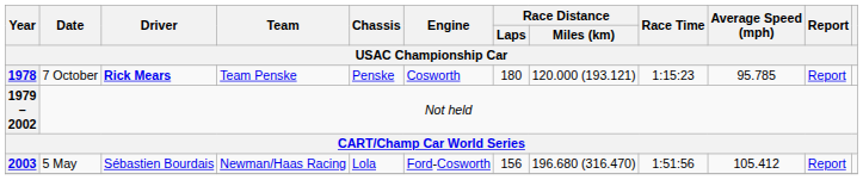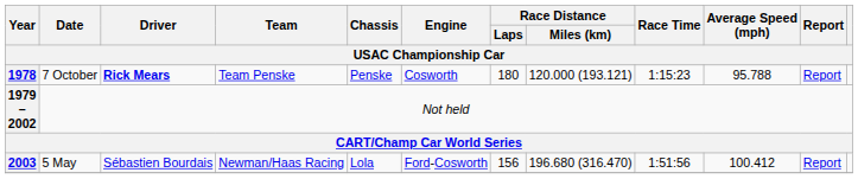 <table class="wikitable" style="font-size: 95%;">
 <tr>
 <th scope="col" rowspan="2">Year</th>
 <th scope="col" rowspan="2">Date</th>
 <th scope="col" rowspan="2">Driver</th>
 <th scope="col" rowspan="2">Team</th>
 <th scope="col" rowspan="2">Chassis</th>
 <th scope="col" rowspan="2">Engine</th>
 <th scope="col" colspan="2">Race Distance</th>
 <th scope="col" rowspan="2">Race Time</th>
 <th scope="col" rowspan="2">Average Speed<br>(mph)</th>
 <th scope="col" rowspan="2">Report</th>
 <th scope="col" rowspan="2"></th>
 </tr>
 <tr>
 <th>Laps</th>
 <th>Miles (km)</th>
 </tr>
 <tr>
 <th colspan=12>USAC Championship Car</th>
 </tr>
 <tr>
 <th><a href='#'>1978</a></th>
 <td>7 October</td>
 <td><strong> <a href='#'>Rick Mears</a></strong></td>
 <td><a href='#'>Team Penske</a></td>
 <td><a href='#'>Penske</a></td>
 <td><a href='#'>Cosworth</a></td>
 <td align="center">180</td>
 <td align="center">120.000 (193.121)</td>
 <td align="center">1:15:23</td>
-<td align="center">95.785</td>
+<td align="center">95.788</td>
 <td><a href='#'>Report</a></td>
 <td></td>
 </tr>
 <tr>
 <th align=center>1979<br>–<br>2002</th>
 <td colspan=11 align=center><em>Not held</em></td>
 </tr>
 <tr>
 <th colspan=12><a href='#'>CART/Champ Car World Series</a></th>
 </tr>
 <tr>
 <th><a href='#'>2003</a></th>
 <td>5 May</td>
 <td> <a href='#'>Sébastien Bourdais</a></td>
 <td><a href='#'>Newman/Haas Racing</a></td>
 <td><a href='#'>Lola</a></td>
 <td><a href='#'>Ford</a>-<a href='#'>Cosworth</a></td>
 <td align="center">156</td>
 <td align="center">196.680 (316.470)</td>
 <td align="center">1:51:56</td>
-<td align="center">105.412</td>
+<td align="center">100.412</td>
 <td><a href='#'>Report</a></td>
 <td></td>
 </tr>
 <tr>
 </tr>
 </table>
